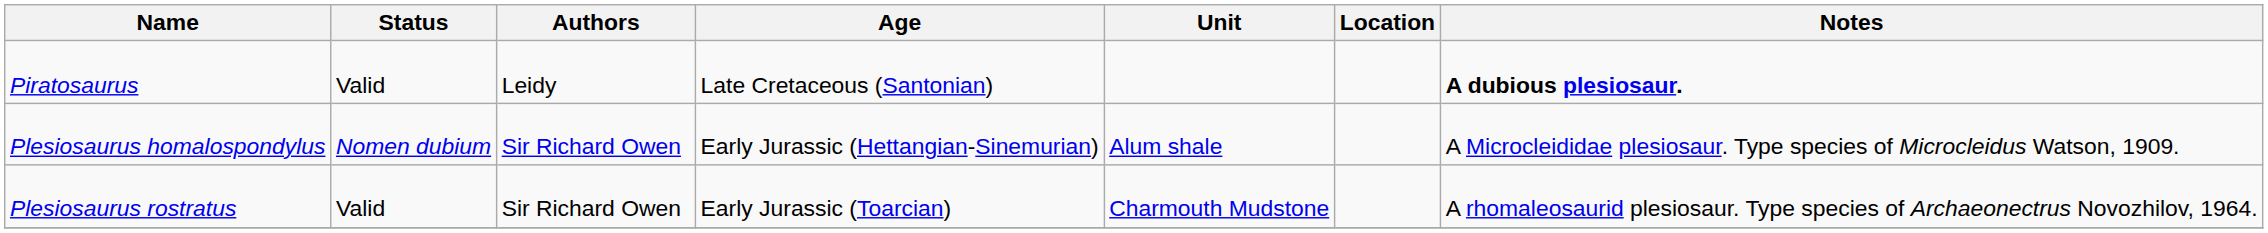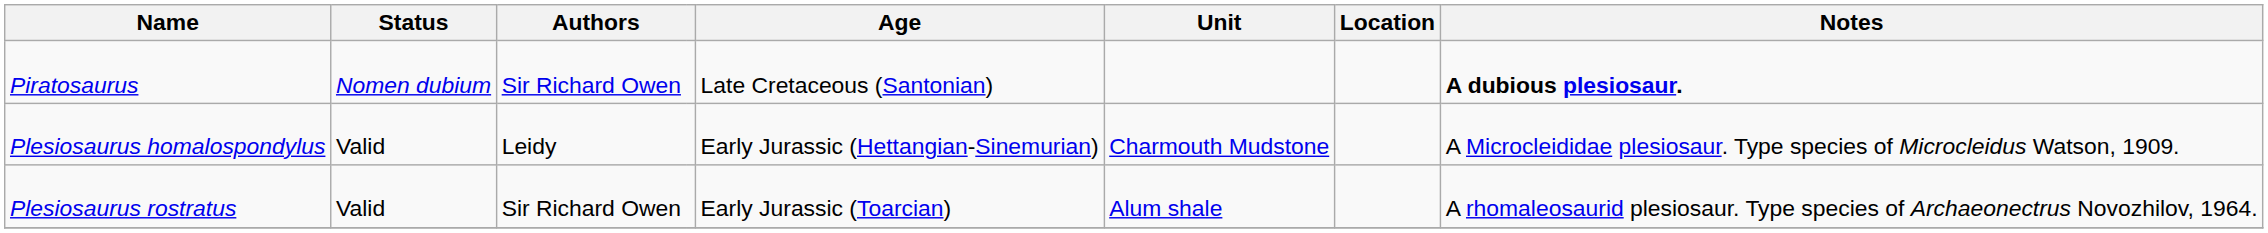 <table class="wikitable sortable" align="center">
 <tr>
 <th>Name</th>
 <th>Status</th>
 <th colspan="2">Authors</th>
 <th>Age</th>
 <th>Unit</th>
 <th>Location</th>
 <th>Notes</th>
 </tr>
 <tr>
 <td><br><em><a href='#'>Piratosaurus</a></em></td>
-<td><br>Valid</td>
-<td style="border-right:0px" valign="top"><br>Leidy</td>
+<td><br><em><a href='#'>Nomen dubium</a></em></td>
+<td style="border-right:0px" valign="top"><br><a href='#'>Sir Richard Owen</a></td>
 <td style="border-left:0px" valign="top"></td>
 <td><br>Late Cretaceous (<a href='#'>Santonian</a>)</td>
 <td></td>
 <td></td>
 <td><strong><br>A dubious <a href='#'>plesiosaur</a>.</strong></td>
 </tr>
 <tr>
 <td><br><em><a href='#'>Plesiosaurus homalospondylus</a></em></td>
-<td><br><em><a href='#'>Nomen dubium</a></em></td>
-<td style="border-right:0px" valign="top"><br><a href='#'>Sir Richard Owen</a></td>
+<td><br>Valid</td>
+<td style="border-right:0px" valign="top"><br>Leidy</td>
 <td style="border-left:0px" valign="top"></td>
 <td><br>Early Jurassic (<a href='#'>Hettangian</a>-<a href='#'>Sinemurian</a>)</td>
-<td><br><a href='#'>Alum shale</a></td>
+<td><br><a href='#'>Charmouth Mudstone</a></td>
 <td><br></td>
 <td><br>A <a href='#'>Microcleididae</a> <a href='#'>plesiosaur</a>. Type species of <em>Microcleidus</em> Watson, 1909.</td>
 </tr>
 <tr>
 <td><br><em><a href='#'>Plesiosaurus rostratus</a></em></td>
 <td><br>Valid</td>
 <td style="border-right:0px" valign="top"><br>Sir Richard Owen</td>
 <td style="border-left:0px" valign="top"></td>
 <td><br>Early Jurassic (<a href='#'>Toarcian</a>)</td>
-<td><br><a href='#'>Charmouth Mudstone</a></td>
+<td><br><a href='#'>Alum shale</a></td>
 <td><br></td>
 <td><br>A <a href='#'>rhomaleosaurid</a> plesiosaur. Type species of <em>Archaeonectrus</em> Novozhilov, 1964.</td>
 </tr>
 <tr>
 </tr>
 </table>
